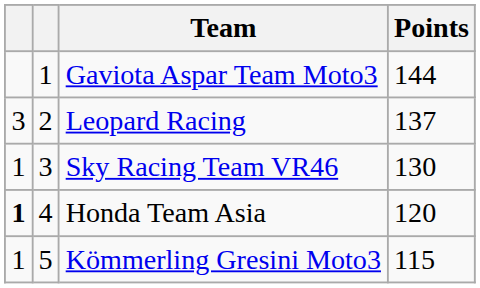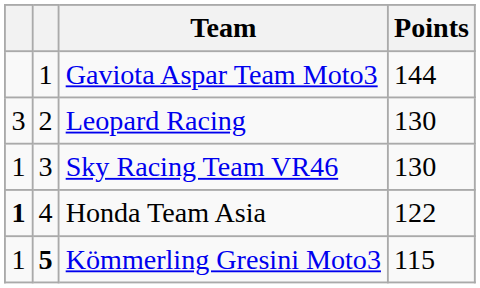 <table class="wikitable" style="font-size: 95%;">
 <tr>
 <th></th>
 <th></th>
 <th>Team</th>
 <th>Points</th>
 </tr>
 <tr>
 <td></td>
 <td align=center>1</td>
 <td> <a href='#'>Gaviota Aspar Team Moto3</a></td>
 <td align=left>144</td>
 </tr>
 <tr>
 <td> 3</td>
 <td align=center>2</td>
 <td> <a href='#'>Leopard Racing</a></td>
-<td align=left>137</td>
+<td align=left>130</td>
 </tr>
 <tr>
 <td> 1</td>
 <td align=center>3</td>
 <td> <a href='#'>Sky Racing Team VR46</a></td>
 <td align=left>130</td>
 </tr>
 <tr>
 <td><strong> 1</strong></td>
 <td align=center>4</td>
 <td> Honda Team Asia</td>
-<td align=left>120</td>
+<td align=left>122</td>
 </tr>
 <tr>
 <td> 1</td>
-<td align=center>5</td>
+<td align=center><strong>5</strong></td>
 <td> <a href='#'>Kömmerling Gresini Moto3</a></td>
 <td align=left>115</td>
 </tr>
 </table>
